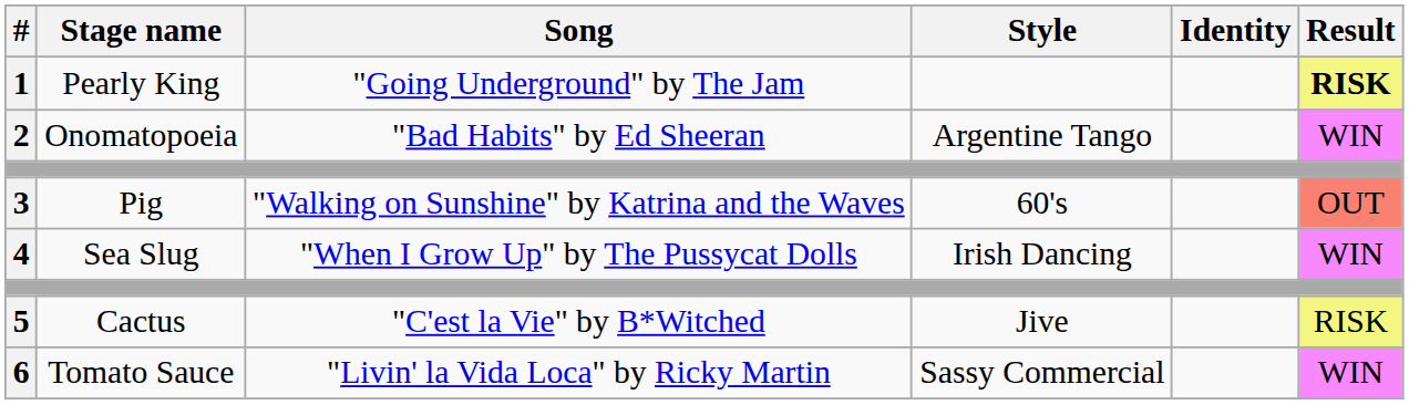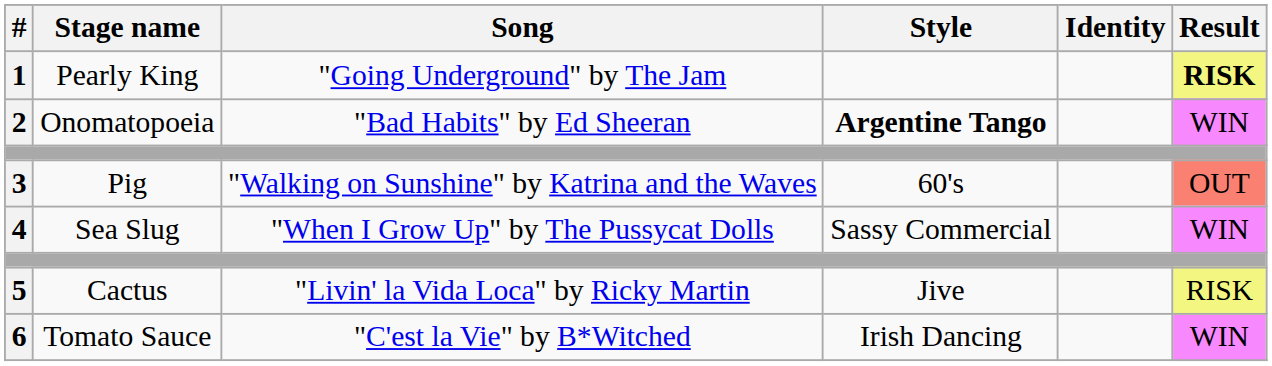 <table class="wikitable plainrowheaders" style="text-align: center;">
 <tr>
 <th>#</th>
 <th>Stage name</th>
 <th>Song</th>
 <th>Style</th>
 <th>Identity</th>
 <th>Result</th>
 </tr>
 <tr>
 <th>1</th>
 <td>Pearly King</td>
 <td>"<a href='#'>Going Underground</a>" by <a href='#'>The Jam</a></td>
 <td></td>
 <td></td>
 <td bgcolor=#F3F781><strong>RISK</strong></td>
 </tr>
 <tr>
 <th>2</th>
 <td>Onomatopoeia</td>
 <td>"<a href='#'>Bad Habits</a>" by <a href='#'>Ed Sheeran</a></td>
-<td>Argentine Tango</td>
+<td><strong>Argentine Tango</strong></td>
 <td></td>
 <td bgcolor=#F888FD>WIN</td>
 </tr>
 <tr>
 <td colspan="6" style="background:darkgray"></td>
 </tr>
 <tr>
 <th>3</th>
 <td>Pig</td>
 <td>"<a href='#'>Walking on Sunshine</a>" by <a href='#'>Katrina and the Waves</a></td>
 <td>60's</td>
 <td></td>
 <td bgcolor=salmon>OUT</td>
 </tr>
 <tr>
 <th>4</th>
 <td>Sea Slug</td>
 <td>"<a href='#'>When I Grow Up</a>" by <a href='#'>The Pussycat Dolls</a></td>
-<td>Irish Dancing</td>
+<td>Sassy Commercial</td>
 <td></td>
 <td bgcolor=#F888FD>WIN</td>
 </tr>
 <tr>
 <td colspan="6" style="background:darkgray"></td>
 </tr>
 <tr>
 <th>5</th>
 <td>Cactus</td>
-<td>"<a href='#'>C'est la Vie</a>" by <a href='#'>B*Witched</a></td>
+<td>"<a href='#'>Livin' la Vida Loca</a>" by <a href='#'>Ricky Martin</a></td>
 <td>Jive</td>
 <td></td>
 <td bgcolor=#F3F781>RISK</td>
 </tr>
 <tr>
 <th>6</th>
 <td>Tomato Sauce</td>
-<td>"<a href='#'>Livin' la Vida Loca</a>" by <a href='#'>Ricky Martin</a></td>
-<td>Sassy Commercial</td>
+<td>"<a href='#'>C'est la Vie</a>" by <a href='#'>B*Witched</a></td>
+<td>Irish Dancing</td>
 <td></td>
 <td bgcolor=#F888FD>WIN</td>
 </tr>
 </table>
